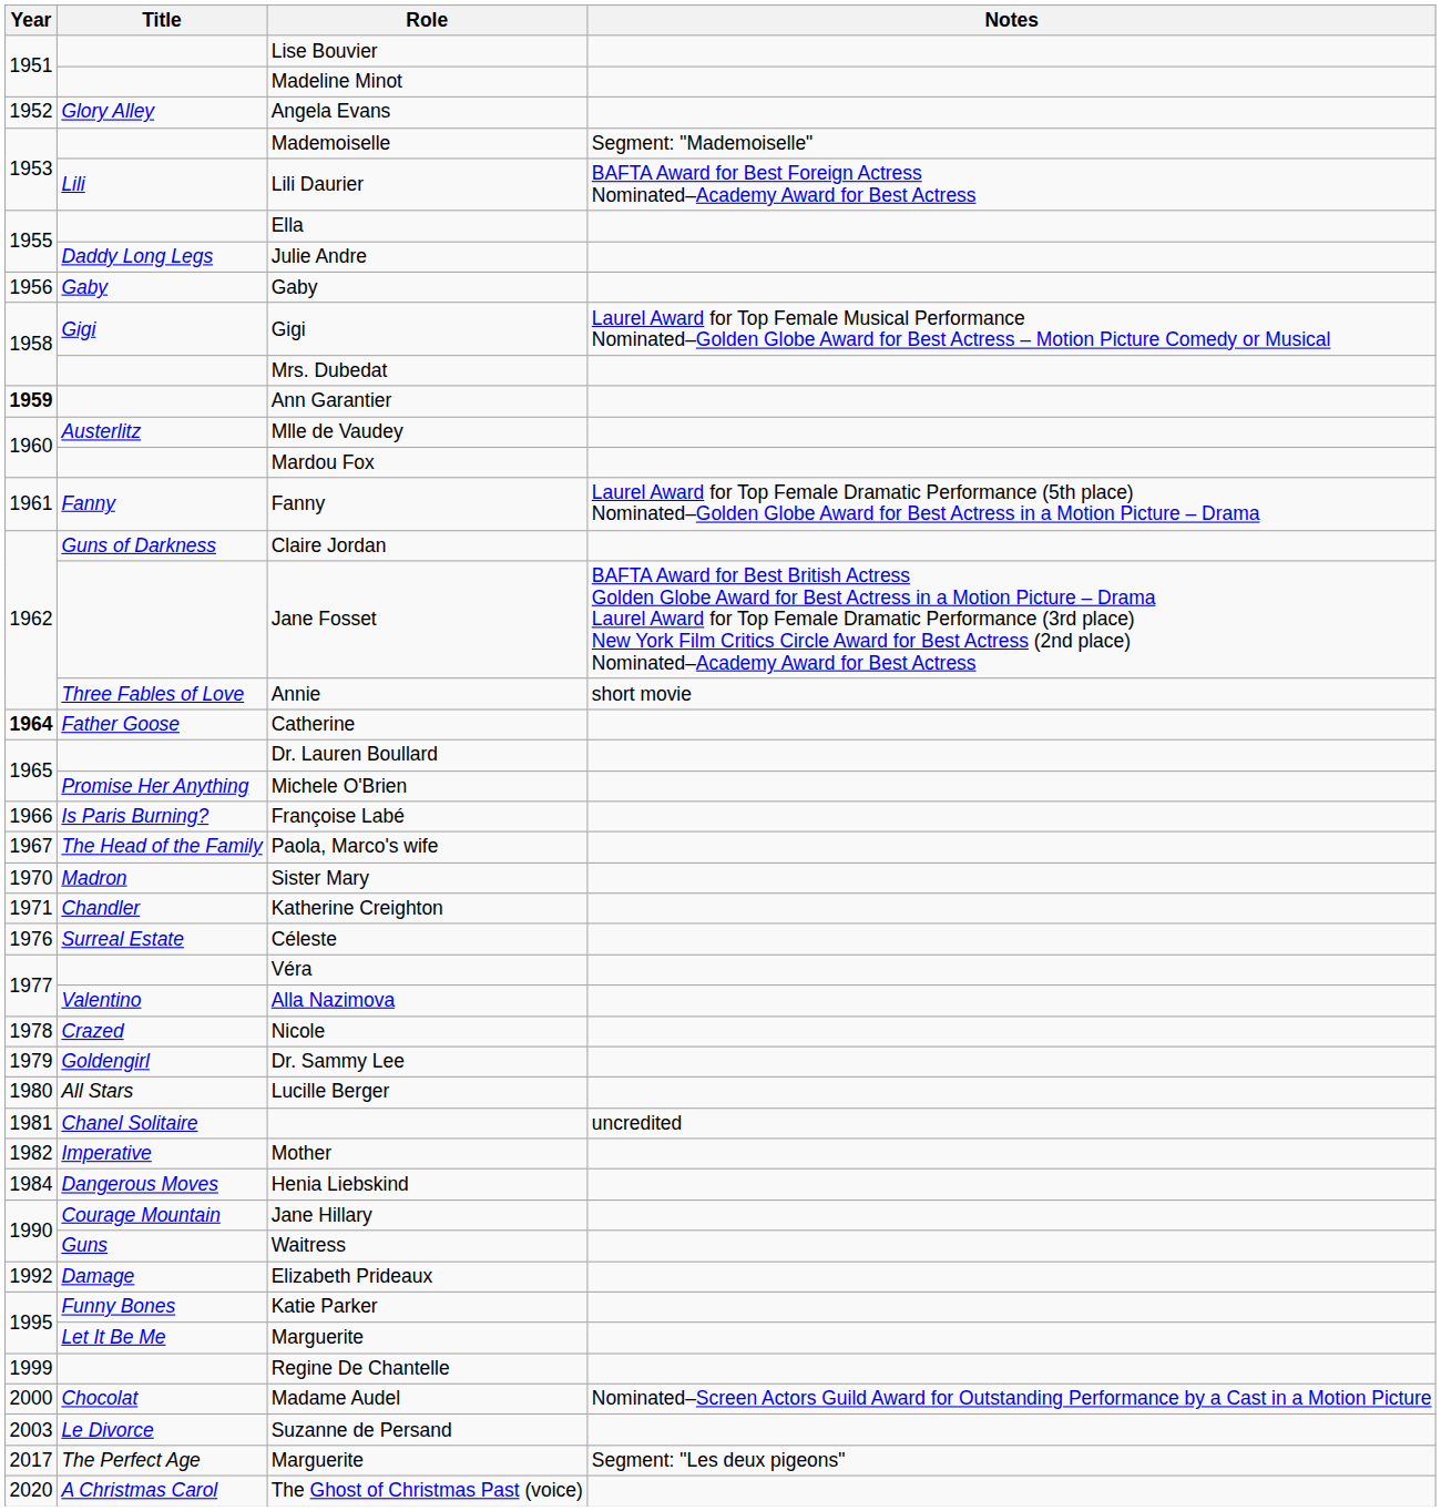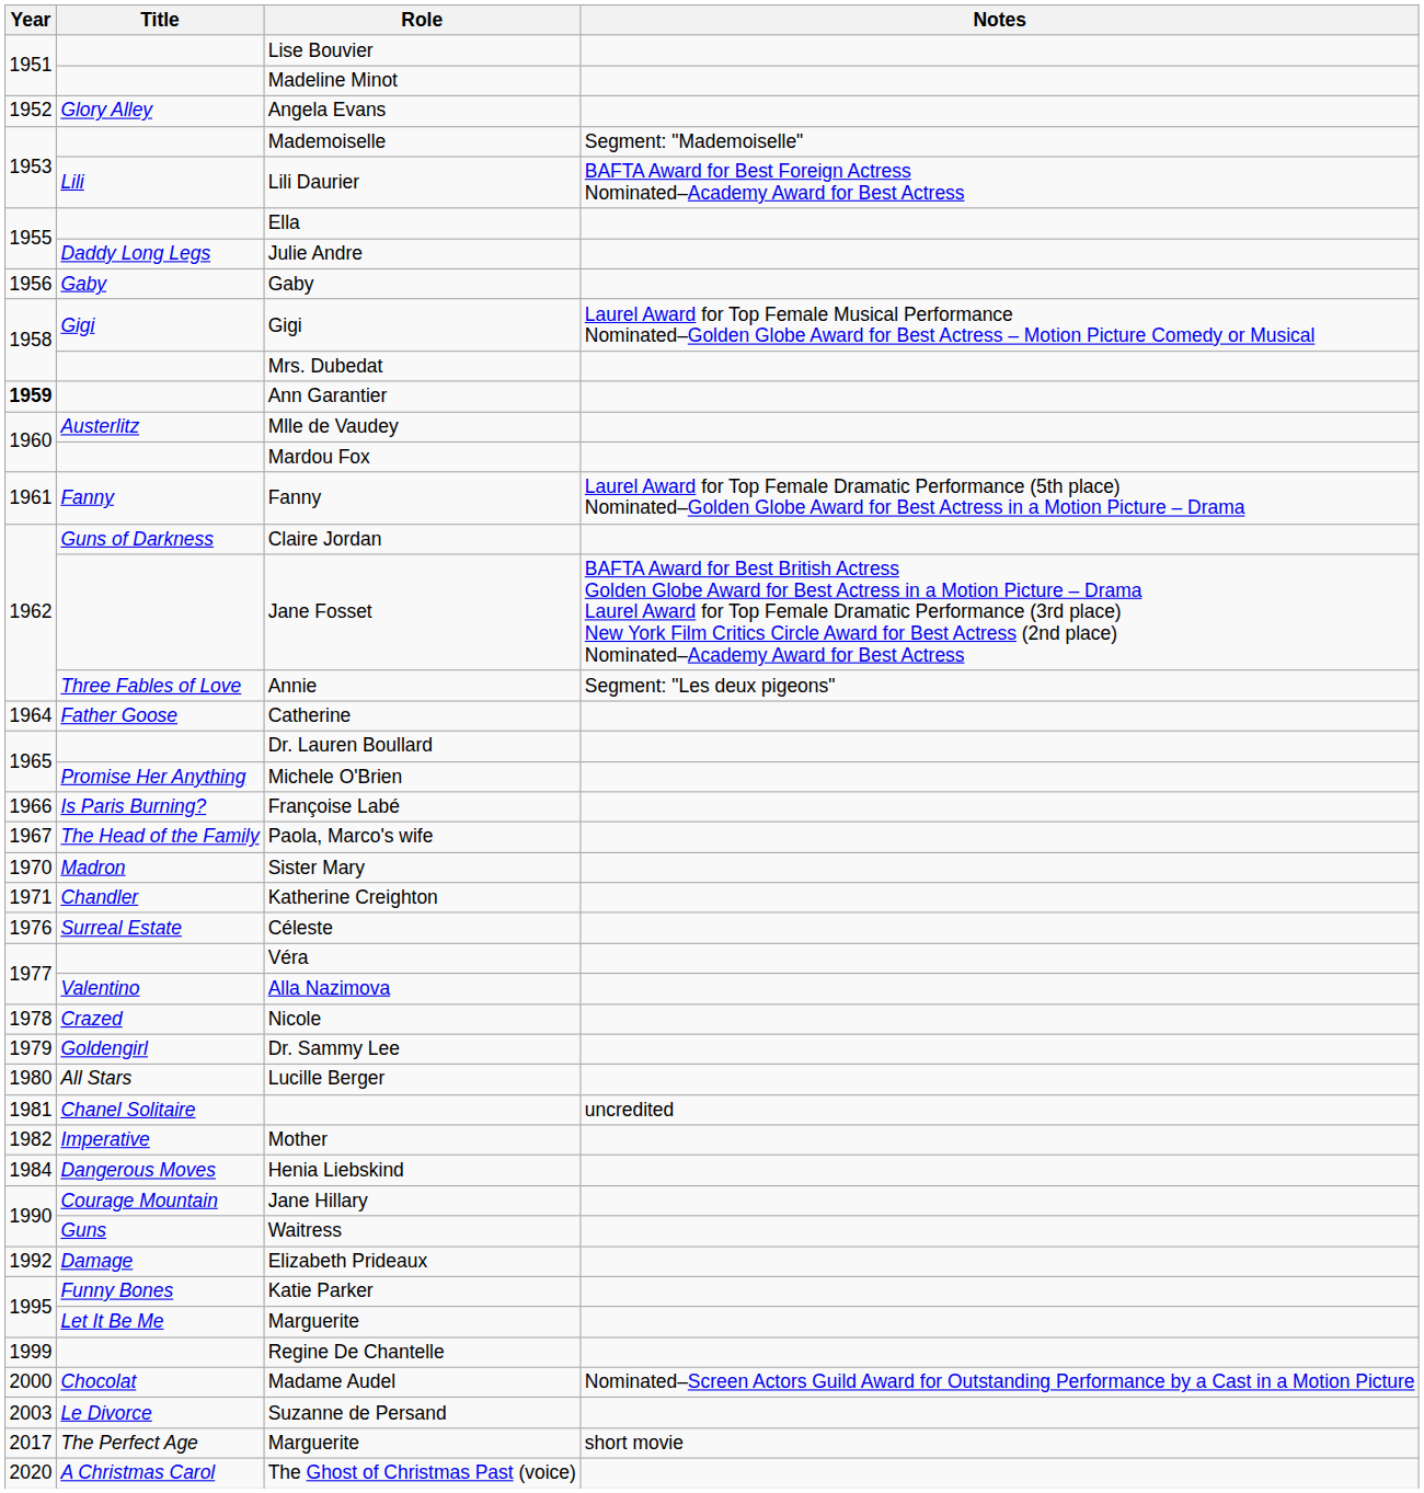 <table class="wikitable sortable">
 <tr>
 <th>Year</th>
 <th>Title</th>
 <th>Role</th>
 <th class="unsortable">Notes</th>
 </tr>
 <tr>
 <td rowspan=2>1951</td>
 <td><em></em></td>
 <td>Lise Bouvier</td>
 <td></td>
 </tr>
 <tr>
 <td><em></em></td>
 <td>Madeline Minot</td>
 <td></td>
 </tr>
 <tr>
 <td>1952</td>
 <td><em><a href='#'>Glory Alley</a></em></td>
 <td>Angela Evans</td>
 <td></td>
 </tr>
 <tr>
 <td rowspan=2>1953</td>
 <td><em></em></td>
 <td>Mademoiselle</td>
 <td>Segment: "Mademoiselle"</td>
 </tr>
 <tr>
 <td><em><a href='#'>Lili</a></em></td>
 <td>Lili Daurier</td>
 <td><a href='#'>BAFTA Award for Best Foreign Actress</a><br>Nominated–<a href='#'>Academy Award for Best Actress</a></td>
 </tr>
 <tr>
 <td rowspan=2>1955</td>
 <td><em></em></td>
 <td>Ella</td>
 <td></td>
 </tr>
 <tr>
 <td><em><a href='#'>Daddy Long Legs</a></em></td>
 <td>Julie Andre</td>
 <td></td>
 </tr>
 <tr>
 <td>1956</td>
 <td><em><a href='#'>Gaby</a></em></td>
 <td>Gaby</td>
 <td></td>
 </tr>
 <tr>
 <td rowspan=2>1958</td>
 <td><em><a href='#'>Gigi</a></em></td>
 <td>Gigi</td>
 <td><a href='#'>Laurel Award</a> for Top Female Musical Performance<br>Nominated–<a href='#'>Golden Globe Award for Best Actress – Motion Picture Comedy or Musical</a></td>
 </tr>
 <tr>
 <td><em></em></td>
 <td>Mrs. Dubedat</td>
 <td></td>
 </tr>
 <tr>
 <td><strong>1959</strong></td>
 <td><em></em></td>
 <td>Ann Garantier</td>
 <td></td>
 </tr>
 <tr>
 <td rowspan=2>1960</td>
 <td><em><a href='#'>Austerlitz</a></em></td>
 <td>Mlle de Vaudey</td>
 <td></td>
 </tr>
 <tr>
 <td><em></em></td>
 <td>Mardou Fox</td>
 <td></td>
 </tr>
 <tr>
 <td>1961</td>
 <td><em><a href='#'>Fanny</a></em></td>
 <td>Fanny</td>
 <td><a href='#'>Laurel Award</a> for Top Female Dramatic Performance (5th place)<br>Nominated–<a href='#'>Golden Globe Award for Best Actress in a Motion Picture – Drama</a></td>
 </tr>
 <tr>
 <td rowspan=3>1962</td>
 <td><em><a href='#'>Guns of Darkness</a></em></td>
 <td>Claire Jordan</td>
 <td></td>
 </tr>
 <tr>
 <td><em></em></td>
 <td>Jane Fosset</td>
 <td><a href='#'>BAFTA Award for Best British Actress</a><br><a href='#'>Golden Globe Award for Best Actress in a Motion Picture – Drama</a><br> <a href='#'>Laurel Award</a> for Top Female Dramatic Performance (3rd place)<br><a href='#'>New York Film Critics Circle Award for Best Actress</a> (2nd place)<br>Nominated–<a href='#'>Academy Award for Best Actress</a></td>
 </tr>
 <tr>
 <td><em><a href='#'>Three Fables of Love</a></em></td>
 <td>Annie</td>
-<td>short movie</td>
+<td>Segment: "Les deux pigeons"</td>
 </tr>
 <tr>
-<td><strong>1964</strong></td>
+<td>1964</td>
 <td><em><a href='#'>Father Goose</a></em></td>
 <td>Catherine</td>
 <td></td>
 </tr>
 <tr>
 <td rowspan=2>1965</td>
 <td><em></em></td>
 <td>Dr. Lauren Boullard</td>
 <td></td>
 </tr>
 <tr>
 <td><em><a href='#'>Promise Her Anything</a></em></td>
 <td>Michele O'Brien</td>
 <td></td>
 </tr>
 <tr>
 <td>1966</td>
 <td><em><a href='#'>Is Paris Burning?</a></em></td>
 <td>Françoise Labé</td>
 <td></td>
 </tr>
 <tr>
 <td>1967</td>
 <td><em><a href='#'>The Head of the Family</a></em></td>
 <td>Paola, Marco's wife</td>
 <td></td>
 </tr>
 <tr>
 <td>1970</td>
 <td><em><a href='#'>Madron</a></em></td>
 <td>Sister Mary</td>
 <td></td>
 </tr>
 <tr>
 <td>1971</td>
 <td><em><a href='#'>Chandler</a></em></td>
 <td>Katherine Creighton</td>
 <td></td>
 </tr>
 <tr>
 <td>1976</td>
 <td><em><a href='#'>Surreal Estate</a></em></td>
 <td>Céleste</td>
 <td></td>
 </tr>
 <tr>
 <td rowspan=2>1977</td>
 <td><em></em></td>
 <td>Véra</td>
 <td></td>
 </tr>
 <tr>
 <td><em><a href='#'>Valentino</a></em></td>
 <td><a href='#'>Alla Nazimova</a></td>
 <td></td>
 </tr>
 <tr>
 <td>1978</td>
 <td><em><a href='#'>Crazed</a></em></td>
 <td>Nicole</td>
 <td></td>
 </tr>
 <tr>
 <td>1979</td>
 <td><em><a href='#'>Goldengirl</a></em></td>
 <td>Dr. Sammy Lee</td>
 <td></td>
 </tr>
 <tr>
 <td>1980</td>
 <td><em>All Stars</em></td>
 <td>Lucille Berger</td>
 <td></td>
 </tr>
 <tr>
 <td>1981</td>
 <td><em><a href='#'>Chanel Solitaire</a></em></td>
 <td></td>
 <td>uncredited</td>
 </tr>
 <tr>
 <td>1982</td>
 <td><em><a href='#'>Imperative</a></em></td>
 <td>Mother</td>
 <td></td>
 </tr>
 <tr>
 <td>1984</td>
 <td><em><a href='#'>Dangerous Moves</a></em></td>
 <td>Henia Liebskind</td>
 <td></td>
 </tr>
 <tr>
 <td rowspan=2>1990</td>
 <td><em><a href='#'>Courage Mountain</a></em></td>
 <td>Jane Hillary</td>
 <td></td>
 </tr>
 <tr>
 <td><em><a href='#'>Guns</a></em></td>
 <td>Waitress</td>
 <td></td>
 </tr>
 <tr>
 <td>1992</td>
 <td><em><a href='#'>Damage</a></em></td>
 <td>Elizabeth Prideaux</td>
 <td></td>
 </tr>
 <tr>
 <td rowspan=2>1995</td>
 <td><em><a href='#'>Funny Bones</a></em></td>
 <td>Katie Parker</td>
 <td></td>
 </tr>
 <tr>
 <td><em><a href='#'>Let It Be Me</a></em></td>
 <td>Marguerite</td>
 <td></td>
 </tr>
 <tr>
 <td>1999</td>
 <td><em></em></td>
 <td>Regine De Chantelle</td>
 <td></td>
 </tr>
 <tr>
 <td>2000</td>
 <td><em><a href='#'>Chocolat</a></em></td>
 <td>Madame Audel</td>
 <td>Nominated–<a href='#'>Screen Actors Guild Award for Outstanding Performance by a Cast in a Motion Picture</a></td>
 </tr>
 <tr>
 <td>2003</td>
 <td><em><a href='#'>Le Divorce</a></em></td>
 <td>Suzanne de Persand</td>
 <td></td>
 </tr>
 <tr>
 <td>2017</td>
 <td><em>The Perfect Age</em></td>
 <td>Marguerite</td>
-<td>Segment: "Les deux pigeons"</td>
+<td>short movie</td>
 </tr>
 <tr>
 <td>2020</td>
 <td><em><a href='#'>A Christmas Carol</a></em></td>
 <td>The <a href='#'>Ghost of Christmas Past</a> (voice)</td>
 <td></td>
 </tr>
 </table>
